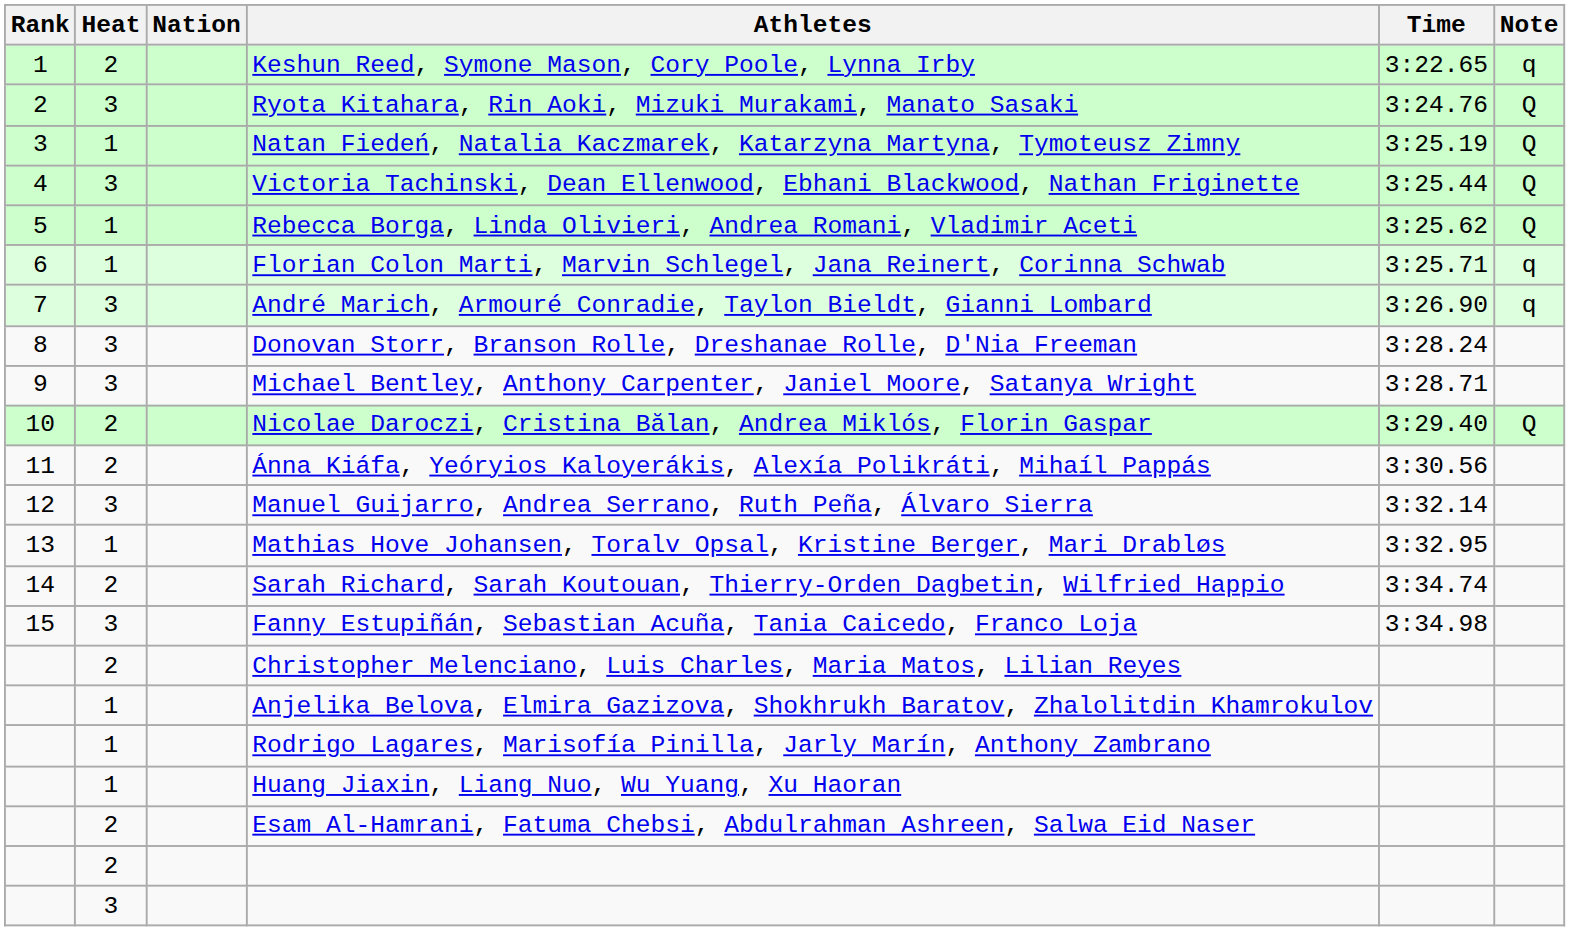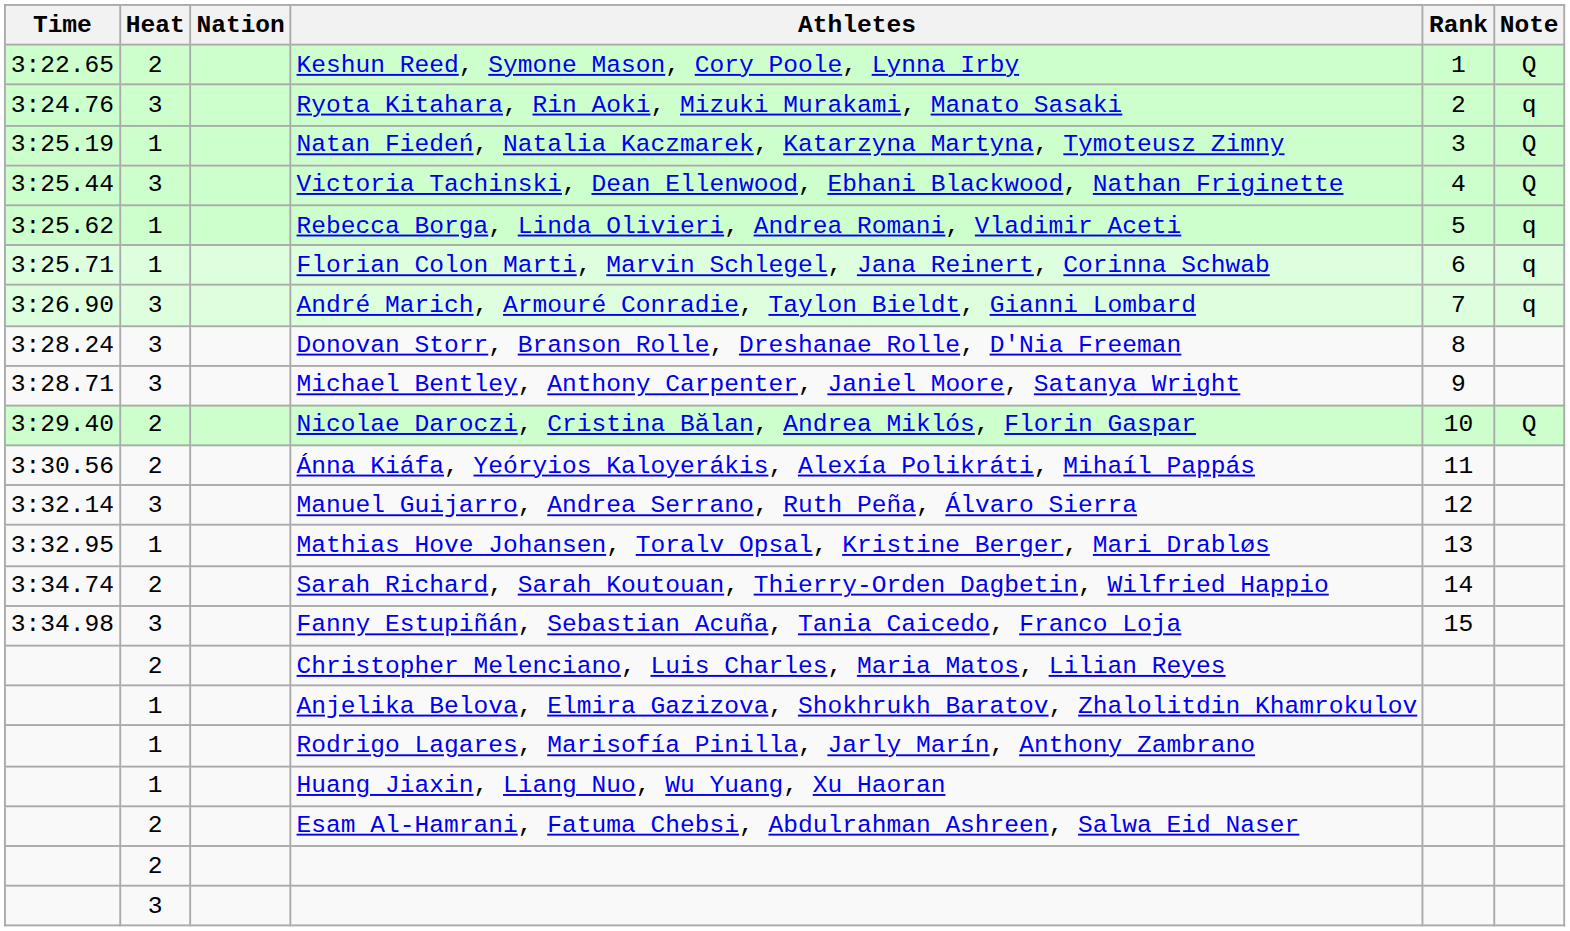 <table class="wikitable sortable" style="text-align:center">
 <tr>
-<th>Rank</th>
+<th>Time</th>
 <th>Heat</th>
 <th>Nation</th>
 <th>Athletes</th>
-<th>Time</th>
+<th>Rank</th>
 <th>Note</th>
 </tr>
 <tr bgcolor=ccffcc>
-<td>1</td>
+<td>3:22.65</td>
 <td>2</td>
 <td align=left></td>
 <td align=left><a href='#'>Keshun Reed</a>, <a href='#'>Symone Mason</a>, <a href='#'>Cory Poole</a>, <a href='#'>Lynna Irby</a></td>
-<td>3:22.65</td>
+<td>1</td>
+<td>Q</td>
+</tr>
+<tr bgcolor=ccffcc>
+<td>3:24.76</td>
+<td>3</td>
+<td align=left></td>
+<td align=left><a href='#'>Ryota Kitahara</a>, <a href='#'>Rin Aoki</a>, <a href='#'>Mizuki Murakami</a>, <a href='#'>Manato Sasaki</a></td>
+<td>2</td>
 <td>q</td>
 </tr>
 <tr bgcolor=ccffcc>
-<td>2</td>
+<td>3:25.19</td>
+<td>1</td>
+<td align=left></td>
+<td align=left><a href='#'>Natan Fiedeń</a>, <a href='#'>Natalia Kaczmarek</a>, <a href='#'>Katarzyna Martyna</a>, <a href='#'>Tymoteusz Zimny</a></td>
 <td>3</td>
-<td align=left></td>
-<td align=left><a href='#'>Ryota Kitahara</a>, <a href='#'>Rin Aoki</a>, <a href='#'>Mizuki Murakami</a>, <a href='#'>Manato Sasaki</a></td>
-<td>3:24.76</td>
 <td>Q</td>
 </tr>
 <tr bgcolor=ccffcc>
+<td>3:25.44</td>
 <td>3</td>
-<td>1</td>
 <td align=left></td>
-<td align=left><a href='#'>Natan Fiedeń</a>, <a href='#'>Natalia Kaczmarek</a>, <a href='#'>Katarzyna Martyna</a>, <a href='#'>Tymoteusz Zimny</a></td>
-<td>3:25.19</td>
+<td align=left><a href='#'>Victoria Tachinski</a>, <a href='#'>Dean Ellenwood</a>, <a href='#'>Ebhani Blackwood</a>, <a href='#'>Nathan Friginette</a></td>
+<td>4</td>
 <td>Q</td>
 </tr>
 <tr bgcolor=ccffcc>
-<td>4</td>
-<td>3</td>
-<td align=left></td>
-<td align=left><a href='#'>Victoria Tachinski</a>, <a href='#'>Dean Ellenwood</a>, <a href='#'>Ebhani Blackwood</a>, <a href='#'>Nathan Friginette</a></td>
-<td>3:25.44</td>
-<td>Q</td>
-</tr>
-<tr bgcolor=ccffcc>
-<td>5</td>
+<td>3:25.62</td>
 <td>1</td>
 <td align=left></td>
 <td align=left><a href='#'>Rebecca Borga</a>, <a href='#'>Linda Olivieri</a>, <a href='#'>Andrea Romani</a>, <a href='#'>Vladimir Aceti</a></td>
-<td>3:25.62</td>
-<td>Q</td>
+<td>5</td>
+<td>q</td>
 </tr>
 <tr bgcolor=ddffdd>
-<td>6</td>
+<td>3:25.71</td>
 <td>1</td>
 <td align=left></td>
 <td align=left><a href='#'>Florian Colon Marti</a>, <a href='#'>Marvin Schlegel</a>, <a href='#'>Jana Reinert</a>, <a href='#'>Corinna Schwab</a></td>
-<td>3:25.71</td>
+<td>6</td>
 <td>q</td>
 </tr>
 <tr bgcolor=ddffdd>
-<td>7</td>
+<td>3:26.90</td>
 <td>3</td>
 <td align=left></td>
 <td align=left><a href='#'>André Marich</a>, <a href='#'>Armouré Conradie</a>, <a href='#'>Taylon Bieldt</a>, <a href='#'>Gianni Lombard</a></td>
-<td>3:26.90</td>
+<td>7</td>
 <td>q</td>
 </tr>
 <tr>
-<td>8</td>
+<td>3:28.24</td>
 <td>3</td>
 <td align=left></td>
 <td align=left><a href='#'>Donovan Storr</a>, <a href='#'>Branson Rolle</a>, <a href='#'>Dreshanae Rolle</a>, <a href='#'>D'Nia Freeman</a></td>
-<td>3:28.24</td>
+<td>8</td>
 <td></td>
 </tr>
 <tr>
-<td>9</td>
+<td>3:28.71</td>
 <td>3</td>
 <td align=left></td>
 <td align=left><a href='#'>Michael Bentley</a>, <a href='#'>Anthony Carpenter</a>, <a href='#'>Janiel Moore</a>, <a href='#'>Satanya Wright</a></td>
-<td>3:28.71</td>
+<td>9</td>
 <td></td>
 </tr>
 <tr bgcolor=ccffcc>
-<td>10</td>
+<td>3:29.40</td>
 <td>2</td>
 <td align=left></td>
 <td align=left><a href='#'>Nicolae Daroczi</a>, <a href='#'>Cristina Bălan</a>, <a href='#'>Andrea Miklós</a>, <a href='#'>Florin Gaspar</a></td>
-<td>3:29.40</td>
+<td>10</td>
 <td>Q</td>
 </tr>
 <tr>
-<td>11</td>
+<td>3:30.56</td>
 <td>2</td>
 <td align=left></td>
 <td align=left><a href='#'>Ánna Kiáfa</a>, <a href='#'>Yeóryios Kaloyerákis</a>, <a href='#'>Alexía Polikráti</a>, <a href='#'>Mihaíl Pappás</a></td>
-<td>3:30.56</td>
+<td>11</td>
 <td></td>
 </tr>
 <tr>
-<td>12</td>
+<td>3:32.14</td>
 <td>3</td>
 <td align=left></td>
 <td align=left><a href='#'>Manuel Guijarro</a>, <a href='#'>Andrea Serrano</a>, <a href='#'>Ruth Peña</a>, <a href='#'>Álvaro Sierra</a></td>
-<td>3:32.14</td>
+<td>12</td>
 <td></td>
 </tr>
 <tr>
-<td>13</td>
+<td>3:32.95</td>
 <td>1</td>
 <td align=left></td>
 <td align=left><a href='#'>Mathias Hove Johansen</a>, <a href='#'>Toralv Opsal</a>, <a href='#'>Kristine Berger</a>, <a href='#'>Mari Drabløs</a></td>
-<td>3:32.95</td>
+<td>13</td>
 <td></td>
 </tr>
 <tr>
-<td>14</td>
+<td>3:34.74</td>
 <td>2</td>
 <td align=left></td>
 <td align=left><a href='#'>Sarah Richard</a>, <a href='#'>Sarah Koutouan</a>, <a href='#'>Thierry-Orden Dagbetin</a>, <a href='#'>Wilfried Happio</a></td>
-<td>3:34.74</td>
+<td>14</td>
 <td></td>
 </tr>
 <tr>
-<td>15</td>
+<td>3:34.98</td>
 <td>3</td>
 <td align=left></td>
 <td align=left><a href='#'>Fanny Estupiñán</a>, <a href='#'>Sebastian Acuña</a>, <a href='#'>Tania Caicedo</a>, <a href='#'>Franco Loja</a></td>
-<td>3:34.98</td>
+<td>15</td>
 <td></td>
 </tr>
 <tr>
 <td></td>
 <td>2</td>
 <td align=left></td>
 <td align=left><a href='#'>Christopher Melenciano</a>, <a href='#'>Luis Charles</a>, <a href='#'>Maria Matos</a>, <a href='#'>Lilian Reyes</a></td>
 <td></td>
 <td></td>
 </tr>
 <tr>
 <td></td>
 <td>1</td>
 <td align=left></td>
 <td align=left><a href='#'>Anjelika Belova</a>, <a href='#'>Elmira Gazizova</a>, <a href='#'>Shokhrukh Baratov</a>, <a href='#'>Zhalolitdin Khamrokulov</a></td>
 <td></td>
 <td></td>
 </tr>
 <tr>
 <td></td>
 <td>1</td>
 <td align=left></td>
 <td align=left><a href='#'>Rodrigo Lagares</a>, <a href='#'>Marisofía Pinilla</a>, <a href='#'>Jarly Marín</a>, <a href='#'>Anthony Zambrano</a></td>
 <td></td>
 <td></td>
 </tr>
 <tr>
 <td></td>
 <td>1</td>
 <td align=left></td>
 <td align=left><a href='#'>Huang Jiaxin</a>, <a href='#'>Liang Nuo</a>, <a href='#'>Wu Yuang</a>, <a href='#'>Xu Haoran</a></td>
 <td></td>
 <td></td>
 </tr>
 <tr>
 <td></td>
 <td>2</td>
 <td align=left></td>
 <td align=left><a href='#'>Esam Al-Hamrani</a>, <a href='#'>Fatuma Chebsi</a>, <a href='#'>Abdulrahman Ashreen</a>, <a href='#'>Salwa Eid Naser</a></td>
 <td></td>
 <td></td>
 </tr>
 <tr>
 <td></td>
 <td>2</td>
 <td align=left></td>
 <td></td>
 <td></td>
 <td></td>
 </tr>
 <tr>
 <td></td>
 <td>3</td>
 <td align=left></td>
 <td></td>
 <td></td>
 <td></td>
 </tr>
 </table>
